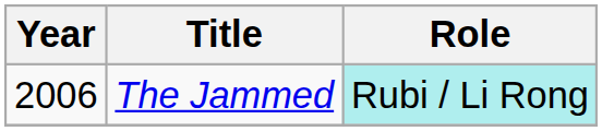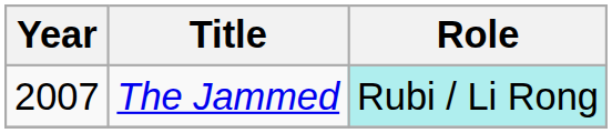 <table class="wikitable sortable">
 <tr>
 <th scope="col">Year</th>
 <th scope="col">Title</th>
 <th scope="col">Role</th>
 </tr>
 <tr>
-<td>2006</td>
+<td>2007</td>
 <td><em><a href='#'>The Jammed</a></em></td>
 <td style="background: paleturquoise;">Rubi / Li Rong</td>
 </tr>
 <tr>
 </tr>
 </table>
